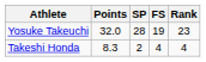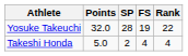 <table class="wikitable" border="1" style="font-size:90%">
 <tr>
 <th>Athlete</th>
 <th>Points</th>
 <th>SP</th>
 <th>FS</th>
 <th>Rank</th>
 </tr>
 <tr align=center>
 <td align=left><a href='#'>Yosuke Takeuchi</a></td>
 <td>32.0</td>
 <td>28</td>
 <td>19</td>
-<td>23</td>
+<td>22</td>
 </tr>
 <tr align=center>
 <td align=left><a href='#'>Takeshi Honda</a></td>
-<td>8.3</td>
+<td>5.0</td>
 <td>2</td>
 <td>4</td>
 <td>4</td>
 </tr>
 </table>
